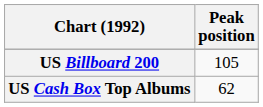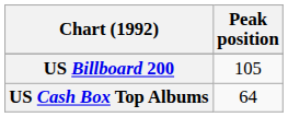 <table class="wikitable sortable plainrowheaders">
 <tr>
 <th scope="col">Chart (1992)</th>
 <th scope="col">Peak<br>position</th>
 </tr>
 <tr>
 </tr>
 <tr>
 </tr>
 <tr>
 </tr>
 <tr>
 </tr>
 <tr>
 <th scope="row">US <a href='#'><em>Billboard</em> 200</a></th>
 <td align="center">105</td>
 </tr>
 <tr>
 <th scope="row">US <em><a href='#'>Cash Box</a></em> Top Albums</th>
-<td align="center">62</td>
+<td align="center">64</td>
 </tr>
 </table>
